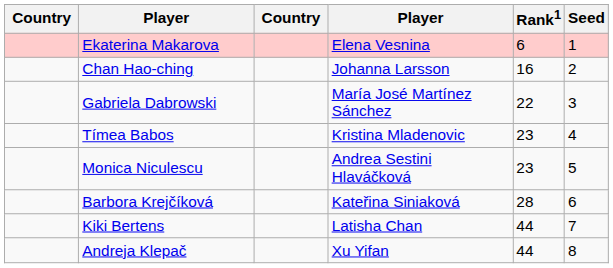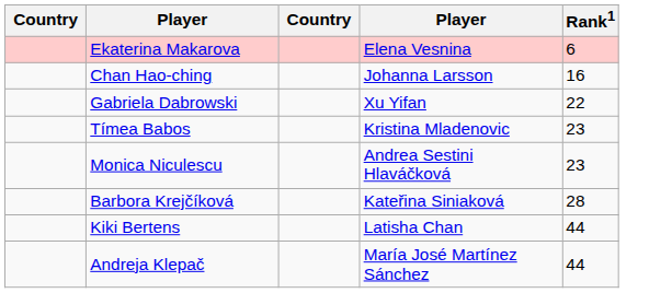 <table class="sortable wikitable">
 <tr>
 <th width="70">Country</th>
 <th width="175">Player</th>
 <th width="70">Country</th>
 <th width="185">Player</th>
 <th>Rank<sup>1</sup></th>
-<th>Seed</th>
 </tr>
 <tr style="background:#fcc;">
 <td></td>
 <td><a href='#'>Ekaterina Makarova</a></td>
 <td></td>
 <td><a href='#'>Elena Vesnina</a></td>
 <td>6</td>
-<td>1</td>
 </tr>
 <tr>
 <td></td>
 <td><a href='#'>Chan Hao-ching</a></td>
 <td></td>
 <td><a href='#'>Johanna Larsson</a></td>
 <td>16</td>
-<td>2</td>
 </tr>
 <tr>
 <td></td>
 <td><a href='#'>Gabriela Dabrowski</a></td>
 <td></td>
-<td><a href='#'>María José Martínez Sánchez</a></td>
+<td><a href='#'>Xu Yifan</a></td>
 <td>22</td>
-<td>3</td>
 </tr>
 <tr>
 <td></td>
 <td><a href='#'>Tímea Babos</a></td>
 <td></td>
 <td><a href='#'>Kristina Mladenovic</a></td>
 <td>23</td>
-<td>4</td>
 </tr>
 <tr>
 <td></td>
 <td><a href='#'>Monica Niculescu</a></td>
 <td></td>
 <td><a href='#'>Andrea Sestini Hlaváčková</a></td>
 <td>23</td>
-<td>5</td>
 </tr>
 <tr>
 <td></td>
 <td><a href='#'>Barbora Krejčíková</a></td>
 <td></td>
 <td><a href='#'>Kateřina Siniaková</a></td>
 <td>28</td>
-<td>6</td>
 </tr>
 <tr>
 <td></td>
 <td><a href='#'>Kiki Bertens</a></td>
 <td></td>
 <td><a href='#'>Latisha Chan</a></td>
 <td>44</td>
-<td>7</td>
 </tr>
 <tr>
 <td></td>
 <td><a href='#'>Andreja Klepač</a></td>
 <td></td>
-<td><a href='#'>Xu Yifan</a></td>
+<td><a href='#'>María José Martínez Sánchez</a></td>
 <td>44</td>
-<td>8</td>
 </tr>
 </table>
